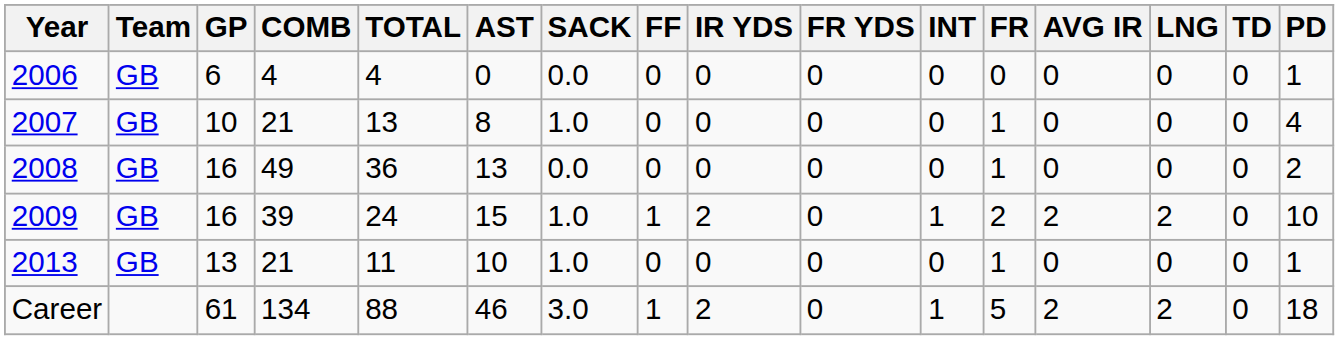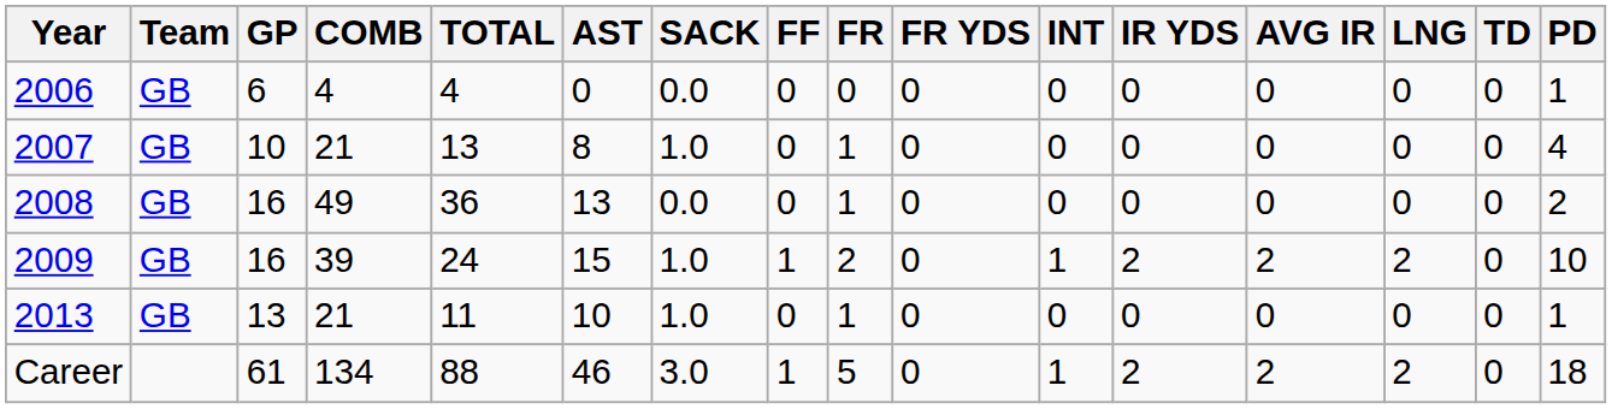 <table class="wikitable">
 <tr>
 <th>Year</th>
 <th>Team</th>
 <th>GP</th>
 <th>COMB</th>
 <th>TOTAL</th>
 <th>AST</th>
 <th>SACK</th>
 <th>FF</th>
-<th>IR YDS</th>
+<th>FR</th>
 <th>FR YDS</th>
 <th>INT</th>
-<th>FR</th>
+<th>IR YDS</th>
 <th>AVG IR</th>
 <th>LNG</th>
 <th>TD</th>
 <th>PD</th>
 </tr>
 <tr>
 <td><a href='#'>2006</a></td>
 <td><a href='#'>GB</a></td>
 <td>6</td>
 <td>4</td>
 <td>4</td>
 <td>0</td>
 <td>0.0</td>
 <td>0</td>
 <td>0</td>
 <td>0</td>
 <td>0</td>
 <td>0</td>
 <td>0</td>
 <td>0</td>
 <td>0</td>
 <td>1</td>
 </tr>
 <tr>
 <td><a href='#'>2007</a></td>
 <td><a href='#'>GB</a></td>
 <td>10</td>
 <td>21</td>
 <td>13</td>
 <td>8</td>
 <td>1.0</td>
 <td>0</td>
+<td>1</td>
 <td>0</td>
 <td>0</td>
 <td>0</td>
-<td>1</td>
 <td>0</td>
 <td>0</td>
 <td>0</td>
 <td>4</td>
 </tr>
 <tr>
 <td><a href='#'>2008</a></td>
 <td><a href='#'>GB</a></td>
 <td>16</td>
 <td>49</td>
 <td>36</td>
 <td>13</td>
 <td>0.0</td>
 <td>0</td>
+<td>1</td>
 <td>0</td>
 <td>0</td>
 <td>0</td>
-<td>1</td>
 <td>0</td>
 <td>0</td>
 <td>0</td>
 <td>2</td>
 </tr>
 <tr>
 <td><a href='#'>2009</a></td>
 <td><a href='#'>GB</a></td>
 <td>16</td>
 <td>39</td>
 <td>24</td>
 <td>15</td>
 <td>1.0</td>
 <td>1</td>
 <td>2</td>
 <td>0</td>
 <td>1</td>
 <td>2</td>
 <td>2</td>
 <td>2</td>
 <td>0</td>
 <td>10</td>
 </tr>
 <tr>
 <td><a href='#'>2013</a></td>
 <td><a href='#'>GB</a></td>
 <td>13</td>
 <td>21</td>
 <td>11</td>
 <td>10</td>
 <td>1.0</td>
 <td>0</td>
+<td>1</td>
 <td>0</td>
 <td>0</td>
 <td>0</td>
-<td>1</td>
 <td>0</td>
 <td>0</td>
 <td>0</td>
 <td>1</td>
 </tr>
 <tr>
 <td>Career</td>
 <td></td>
 <td>61</td>
 <td>134</td>
 <td>88</td>
 <td>46</td>
 <td>3.0</td>
 <td>1</td>
-<td>2</td>
+<td>5</td>
 <td>0</td>
 <td>1</td>
-<td>5</td>
+<td>2</td>
 <td>2</td>
 <td>2</td>
 <td>0</td>
 <td>18</td>
 </tr>
 </table>
